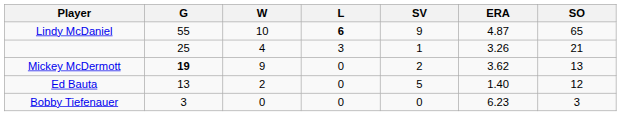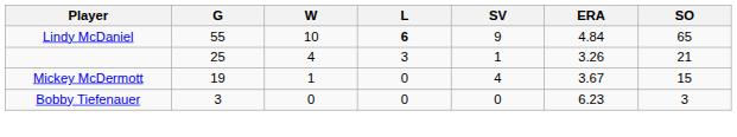 <table class="wikitable sortable">
 <tr>
 <th bgcolor="#DDDDFF" width="16%">Player</th>
 <th bgcolor="#DDDDFF" width="9%">G</th>
 <th bgcolor="#DDDDFF" width="9%">W</th>
 <th bgcolor="#DDDDFF" width="9%">L</th>
 <th bgcolor="#DDDDFF" width="9%">SV</th>
 <th bgcolor="#DDDDFF" width="9%">ERA</th>
 <th bgcolor="#DDDDFF" width="9%">SO</th>
 </tr>
 <tr align="center">
 <td><a href='#'>Lindy McDaniel</a></td>
 <td>55</td>
 <td>10</td>
 <td><strong>6</strong></td>
 <td>9</td>
-<td>4.87</td>
+<td>4.84</td>
 <td>65</td>
 </tr>
 <tr align="center">
 <td></td>
 <td>25</td>
 <td>4</td>
 <td>3</td>
 <td>1</td>
 <td>3.26</td>
 <td>21</td>
 </tr>
 <tr align="center">
 <td><a href='#'>Mickey McDermott</a></td>
-<td><strong>19</strong></td>
-<td>9</td>
+<td>19</td>
+<td>1</td>
 <td>0</td>
-<td>2</td>
-<td>3.62</td>
-<td>13</td>
-</tr>
-<tr align="center">
-<td><a href='#'>Ed Bauta</a></td>
-<td>13</td>
-<td>2</td>
-<td>0</td>
-<td>5</td>
-<td>1.40</td>
-<td>12</td>
+<td>4</td>
+<td>3.67</td>
+<td>15</td>
 </tr>
 <tr align="center">
 <td><a href='#'>Bobby Tiefenauer</a></td>
 <td>3</td>
 <td>0</td>
 <td>0</td>
 <td>0</td>
 <td>6.23</td>
 <td>3</td>
 </tr>
 </table>
